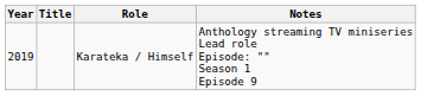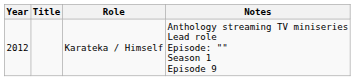 <table class="wikitable sortable">
 <tr>
 <th>Year</th>
 <th>Title</th>
 <th>Role</th>
 <th class="unsortable">Notes</th>
 </tr>
 <tr>
-<td>2019</td>
+<td>2012</td>
 <td><em></em></td>
 <td>Karateka / Himself</td>
 <td>Anthology streaming TV miniseries<br>Lead role<br>Episode: ""<br>Season 1<br>Episode 9</td>
 </tr>
 </table>
